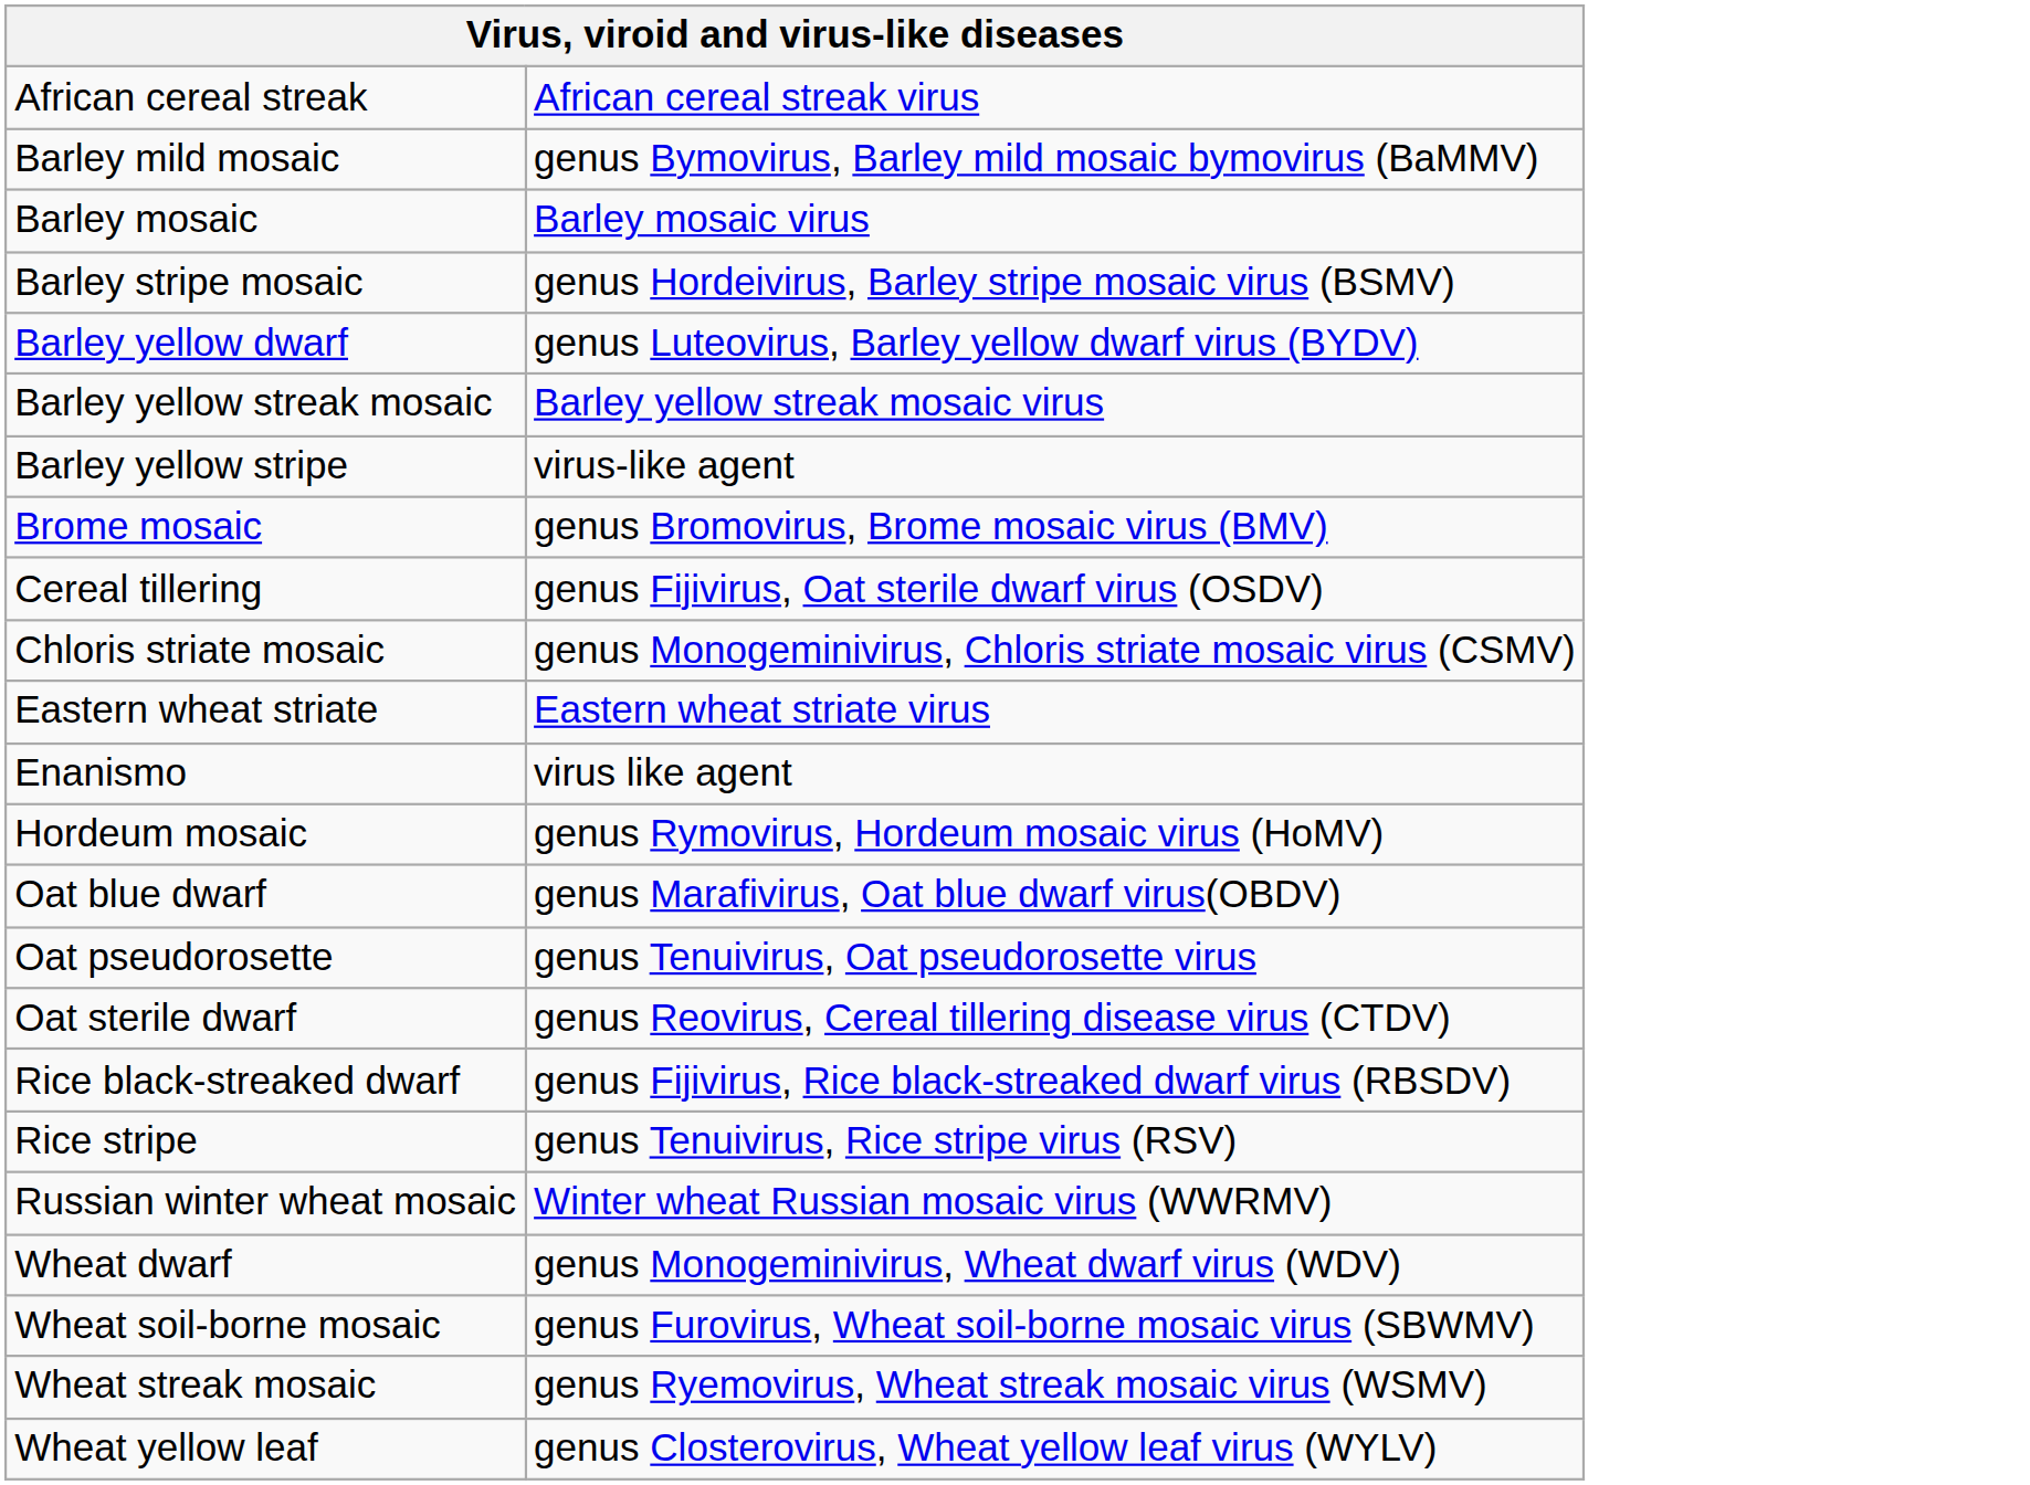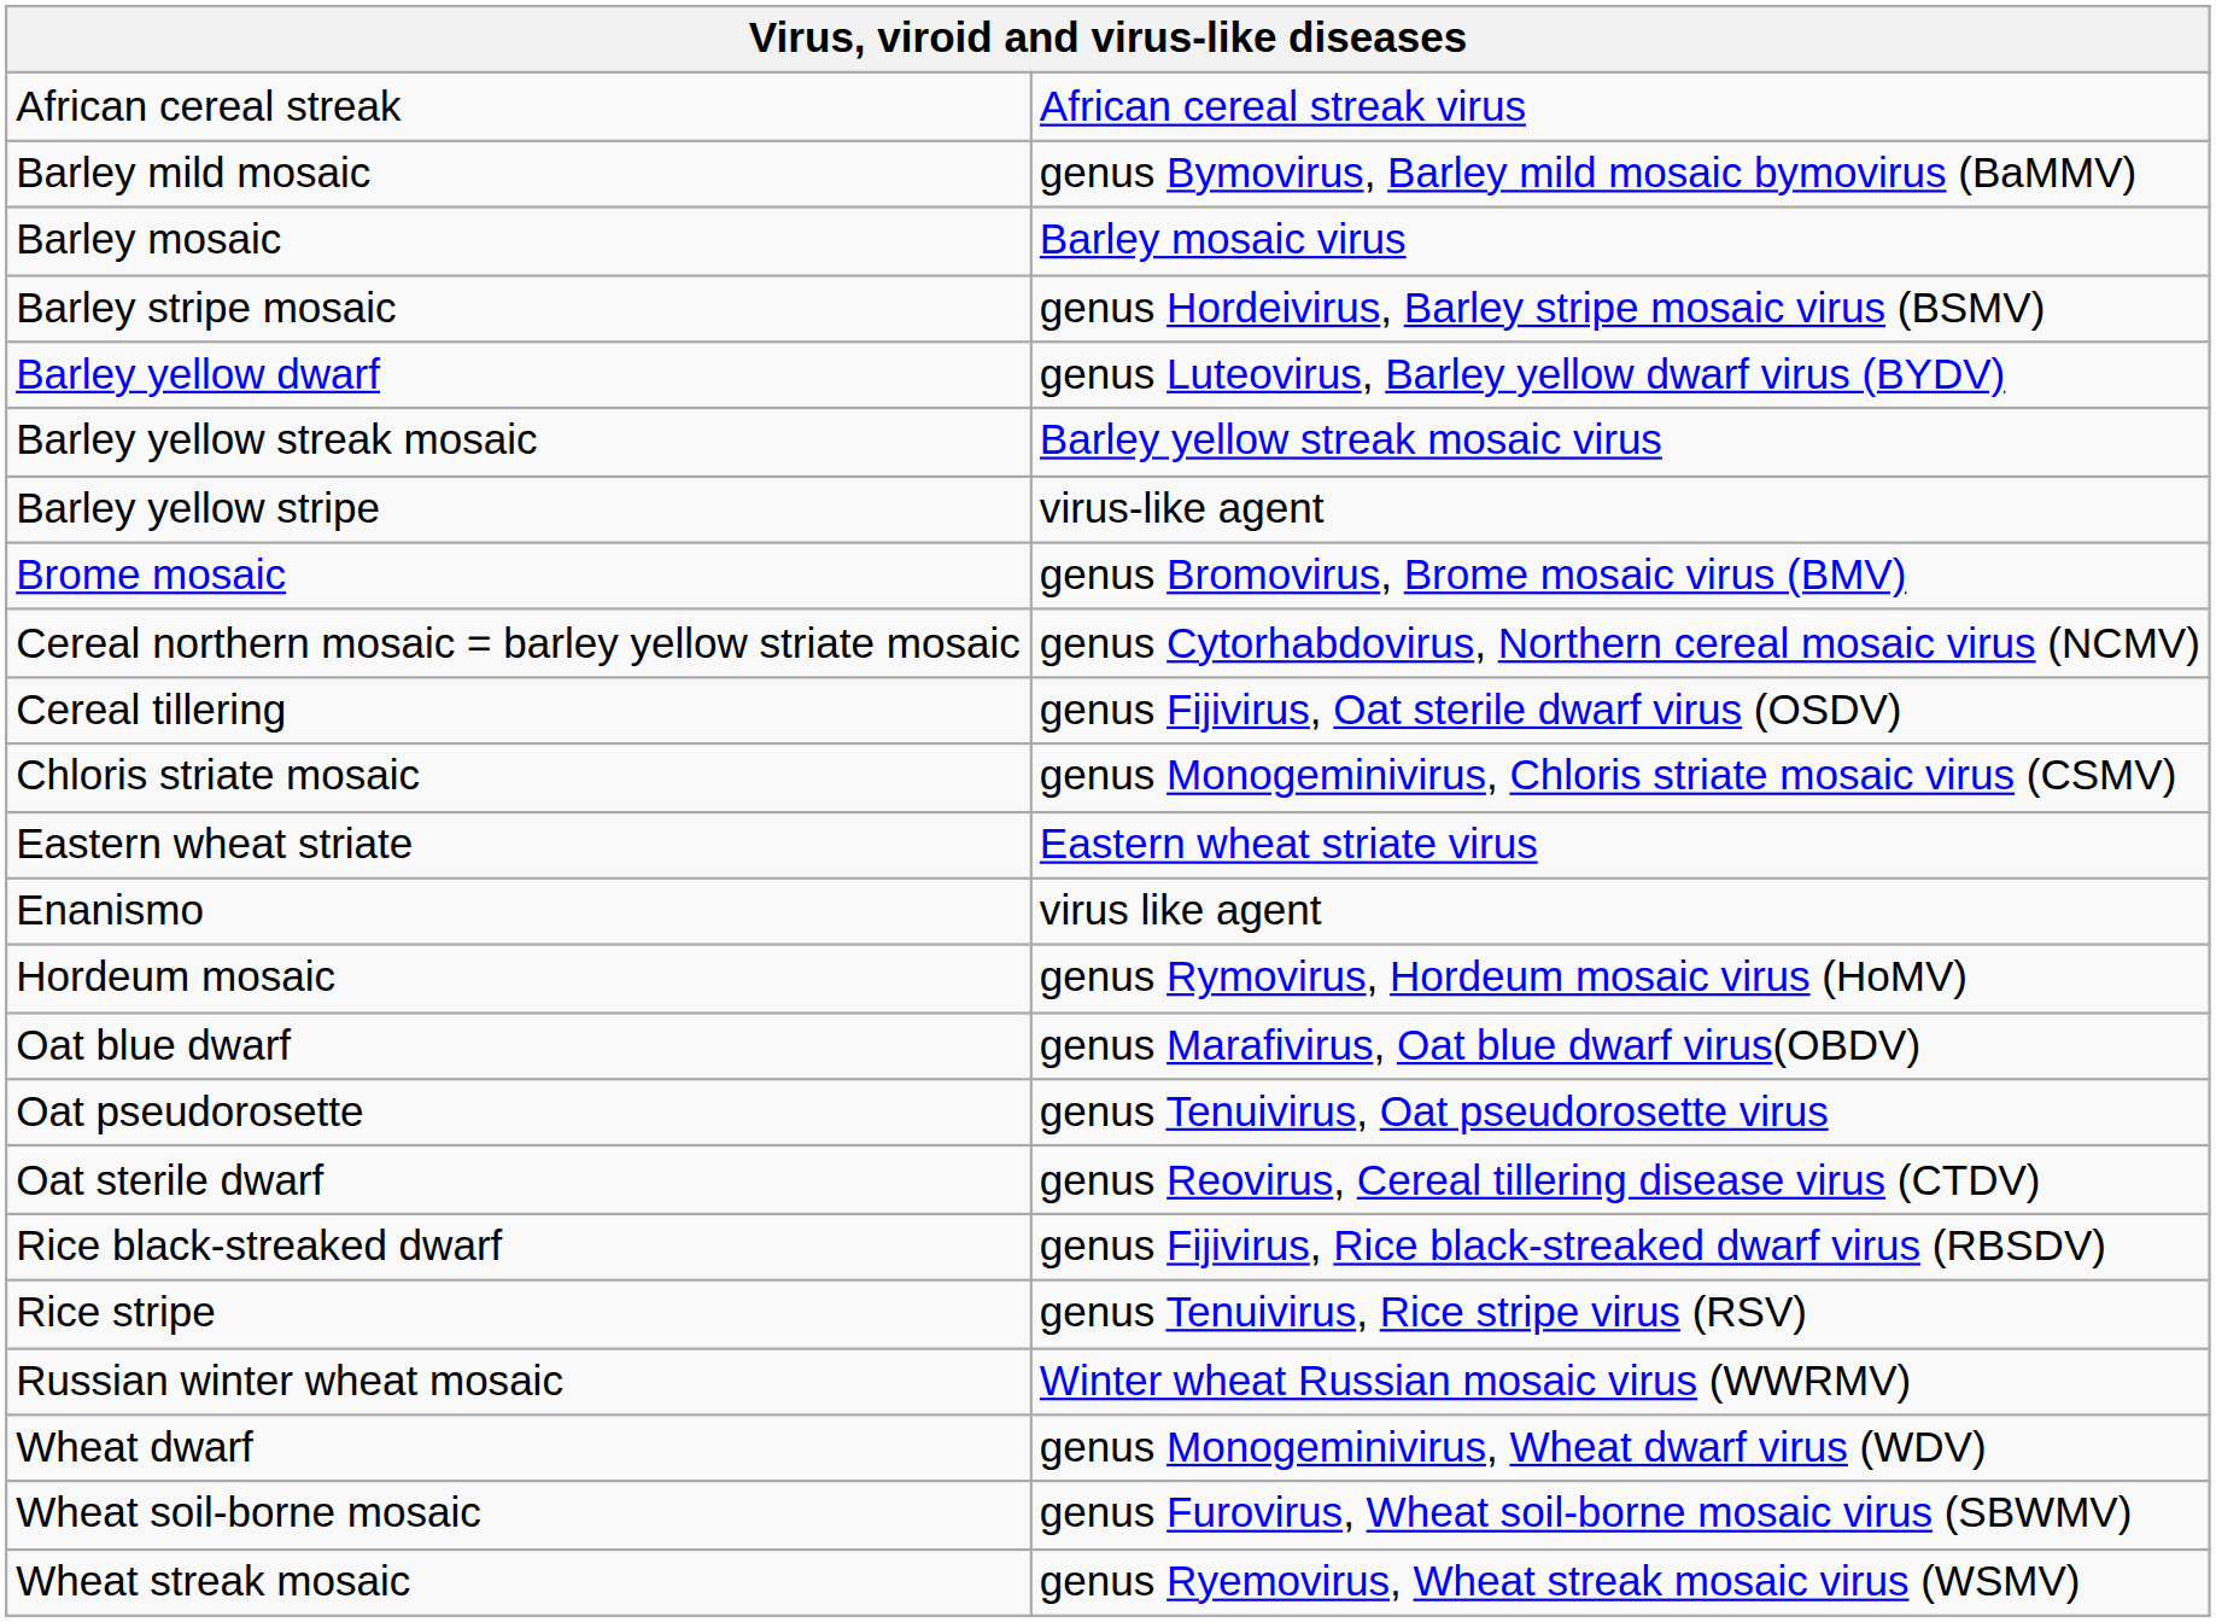 <table class="wikitable">
 <tr>
 <th colspan=2><strong>Virus, viroid and virus-like diseases</strong><br></th>
 </tr>
 <tr>
 <td>African cereal streak</td>
 <td><a href='#'>African cereal streak virus</a></td>
 </tr>
 <tr>
 <td>Barley mild mosaic</td>
 <td>genus <a href='#'>Bymovirus</a>, <a href='#'>Barley mild mosaic bymovirus</a> (BaMMV)</td>
 </tr>
 <tr>
 <td>Barley mosaic</td>
 <td><a href='#'>Barley mosaic virus</a></td>
 </tr>
 <tr>
 <td>Barley stripe mosaic</td>
 <td>genus <a href='#'>Hordeivirus</a>, <a href='#'>Barley stripe mosaic virus</a> (BSMV)</td>
 </tr>
 <tr>
 <td><a href='#'>Barley yellow dwarf</a></td>
 <td>genus <a href='#'>Luteovirus</a>, <a href='#'>Barley yellow dwarf virus (BYDV)</a></td>
 </tr>
 <tr>
 <td>Barley yellow streak mosaic</td>
 <td><a href='#'>Barley yellow streak mosaic virus</a></td>
 </tr>
 <tr>
 <td>Barley yellow stripe</td>
 <td>virus-like agent</td>
 </tr>
 <tr>
 <td><a href='#'>Brome mosaic</a></td>
 <td>genus <a href='#'>Bromovirus</a>, <a href='#'>Brome mosaic virus (BMV)</a></td>
+</tr>
+<tr>
+<td>Cereal northern mosaic = barley yellow striate mosaic</td>
+<td>genus <a href='#'>Cytorhabdovirus</a>, <a href='#'>Northern cereal mosaic virus</a> (NCMV)</td>
 </tr>
 <tr>
 <td>Cereal tillering</td>
 <td>genus <a href='#'>Fijivirus</a>, <a href='#'>Oat sterile dwarf virus</a> (OSDV)</td>
 </tr>
 <tr>
 <td>Chloris striate mosaic</td>
 <td>genus <a href='#'>Monogeminivirus</a>, <a href='#'>Chloris striate mosaic virus</a> (CSMV)</td>
 </tr>
 <tr>
 <td>Eastern wheat striate</td>
 <td><a href='#'>Eastern wheat striate virus</a></td>
 </tr>
 <tr>
 <td>Enanismo</td>
 <td>virus like agent</td>
 </tr>
 <tr>
 <td>Hordeum mosaic</td>
 <td>genus <a href='#'>Rymovirus</a>, <a href='#'>Hordeum mosaic virus</a> (HoMV)</td>
 </tr>
 <tr>
 <td>Oat blue dwarf</td>
 <td>genus <a href='#'>Marafivirus</a>, <a href='#'>Oat blue dwarf virus</a>(OBDV)</td>
 </tr>
 <tr>
 <td>Oat pseudorosette</td>
 <td>genus <a href='#'>Tenuivirus</a>, <a href='#'>Oat pseudorosette virus</a></td>
 </tr>
 <tr>
 <td>Oat sterile dwarf</td>
 <td>genus <a href='#'>Reovirus</a>, <a href='#'>Cereal tillering disease virus</a> (CTDV)</td>
 </tr>
 <tr>
 <td>Rice black-streaked dwarf</td>
 <td>genus <a href='#'>Fijivirus</a>, <a href='#'>Rice black-streaked dwarf virus</a> (RBSDV)</td>
 </tr>
 <tr>
 <td>Rice stripe</td>
 <td>genus <a href='#'>Tenuivirus</a>, <a href='#'>Rice stripe virus</a> (RSV)</td>
 </tr>
 <tr>
 <td>Russian winter wheat mosaic</td>
 <td><a href='#'>Winter wheat Russian mosaic virus</a> (WWRMV)</td>
 </tr>
 <tr>
 <td>Wheat dwarf</td>
 <td>genus <a href='#'>Monogeminivirus</a>, <a href='#'>Wheat dwarf virus</a> (WDV)</td>
 </tr>
 <tr>
 <td>Wheat soil-borne mosaic</td>
 <td>genus <a href='#'>Furovirus</a>, <a href='#'>Wheat soil-borne mosaic virus</a> (SBWMV)</td>
 </tr>
 <tr>
 <td>Wheat streak mosaic</td>
 <td>genus <a href='#'>Ryemovirus</a>, <a href='#'>Wheat streak mosaic virus</a> (WSMV)</td>
 </tr>
-<tr>
-<td>Wheat yellow leaf</td>
-<td>genus <a href='#'>Closterovirus</a>, <a href='#'>Wheat yellow leaf virus</a> (WYLV)</td>
-</tr>
 </table>
